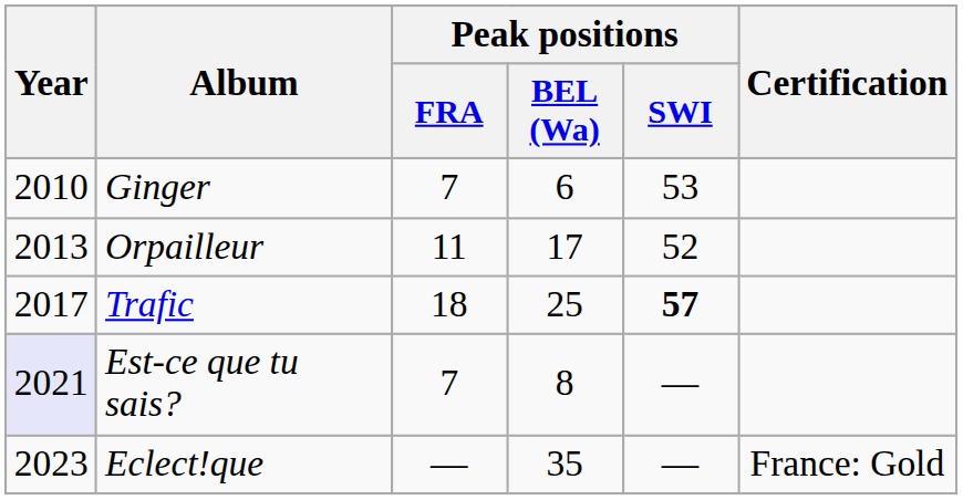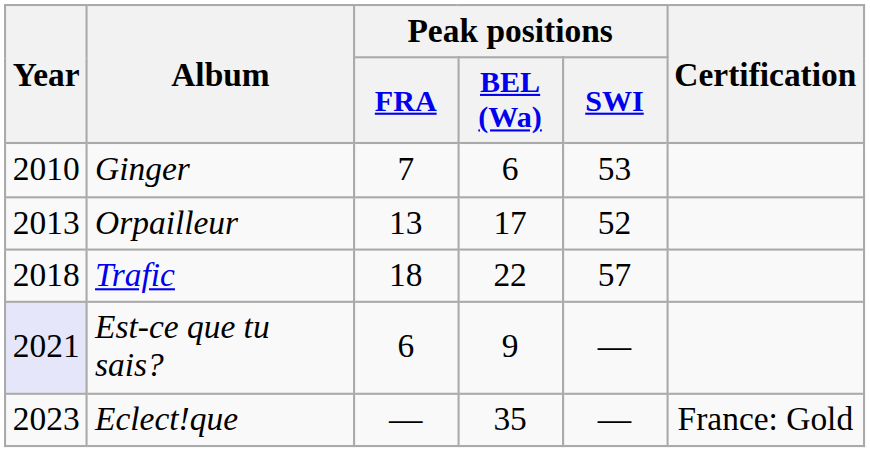 <table class="wikitable">
 <tr>
 <th align="center" rowspan="2" width="10">Year</th>
 <th align="center" rowspan="2" width="120">Album</th>
 <th align="center" colspan="3" width="20">Peak positions</th>
 <th align="center" rowspan="2" width="70">Certification</th>
 </tr>
 <tr>
 <th scope="col" style="width:3em;font-size:90%;"><a href='#'>FRA</a><br></th>
 <th scope="col" style="width:3em;font-size:90%;"><a href='#'>BEL<br>(Wa)</a><br></th>
 <th scope="col" style="width:3em;font-size:90%;"><a href='#'>SWI</a><br></th>
 </tr>
 <tr>
 <td style="text-align:center;">2010</td>
 <td><em>Ginger</em></td>
 <td style="text-align:center;">7</td>
 <td style="text-align:center;">6</td>
 <td style="text-align:center;">53</td>
 <td style="text-align:center;"></td>
 </tr>
 <tr>
 <td style="text-align:center;">2013</td>
 <td><em>Orpailleur</em></td>
-<td style="text-align:center;">11</td>
+<td style="text-align:center;">13</td>
 <td style="text-align:center;">17</td>
 <td style="text-align:center;">52</td>
 <td style="text-align:center;"></td>
 </tr>
 <tr>
-<td style="text-align:center;">2017</td>
+<td style="text-align:center;">2018</td>
 <td><em><a href='#'>Trafic</a></em></td>
 <td style="text-align:center;">18<br></td>
-<td style="text-align:center;">25</td>
-<td style="text-align:center;"><strong>57</strong></td>
+<td style="text-align:center;">22</td>
+<td style="text-align:center;">57</td>
 <td style="text-align:center;"></td>
 </tr>
 <tr>
 <td style="background: lavender; text-align:center;">2021</td>
 <td><em>Est-ce que tu sais?</em></td>
-<td style="text-align:center;">7</td>
-<td style="text-align:center;">8</td>
+<td style="text-align:center;">6</td>
+<td style="text-align:center;">9</td>
 <td style="text-align:center;">—</td>
 <td style="text-align:center;"></td>
 </tr>
 <tr>
 <td style="text-align:center;">2023</td>
 <td><em>Eclect!que</em></td>
 <td style="text-align:center;">—</td>
 <td style="text-align:center;">35</td>
 <td style="text-align:center;">—</td>
 <td style="text-align:center;">France: Gold</td>
 </tr>
 </table>
